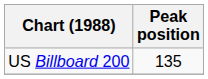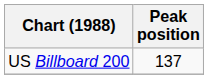 <table Class = "wikitable sortable">
 <tr>
 <th>Chart (1988)</th>
 <th>Peak<br>position</th>
 </tr>
 <tr>
 <td>US <a href='#'><em>Billboard</em> 200</a></td>
-<td align = "center ">135</td>
+<td align = "center ">137</td>
 </tr>
 <tr>
 </tr>
 </table>
